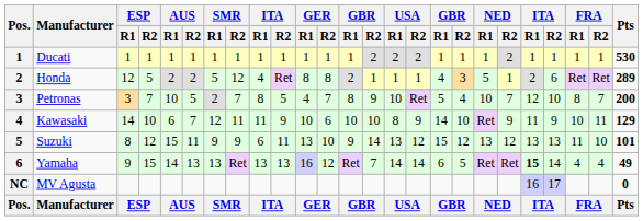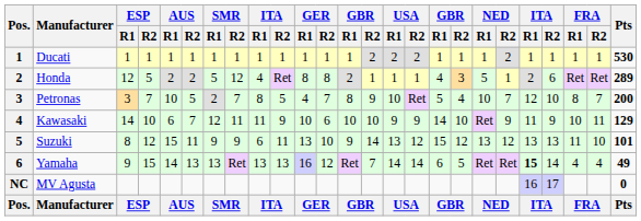 <table class="wikitable" style="font-size: 85%; text-align: center">
 <tr valign="top">
 <th valign="middle" rowspan=2>Pos.</th>
 <th valign="middle" rowspan=2>Manufacturer</th>
 <th colspan=2><a href='#'>ESP</a><br></th>
 <th colspan=2><a href='#'>AUS</a><br></th>
 <th colspan=2><a href='#'>SMR</a><br></th>
 <th colspan=2><a href='#'>ITA</a><br></th>
 <th colspan=2><a href='#'>GER</a><br></th>
 <th colspan=2><a href='#'>GBR</a><br></th>
 <th colspan=2><a href='#'>USA</a><br></th>
 <th colspan=2><a href='#'>GBR</a><br></th>
 <th colspan=2><a href='#'>NED</a><br></th>
 <th colspan=2><a href='#'>ITA</a><br></th>
 <th colspan=2><a href='#'>FRA</a><br></th>
 <th valign="middle" rowspan=2>Pts</th>
 </tr>
 <tr>
 <th>R1</th>
 <th>R2</th>
 <th>R1</th>
 <th>R2</th>
 <th>R1</th>
 <th>R2</th>
 <th>R1</th>
 <th>R2</th>
 <th>R1</th>
 <th>R2</th>
 <th>R1</th>
 <th>R2</th>
 <th>R1</th>
 <th>R2</th>
 <th>R1</th>
 <th>R2</th>
 <th>R1</th>
 <th>R2</th>
 <th>R1</th>
 <th>R2</th>
 <th>R1</th>
 <th>R2</th>
 </tr>
 <tr>
 <th>1</th>
 <td align="left"> <a href='#'>Ducati</a></td>
 <td style="background:#ffffbf;">1</td>
 <td style="background:#ffffbf;">1</td>
 <td style="background:#ffffbf;">1</td>
 <td style="background:#ffffbf;">1</td>
 <td style="background:#ffffbf;">1</td>
 <td style="background:#ffffbf;">1</td>
 <td style="background:#ffffbf;">1</td>
 <td style="background:#ffffbf;">1</td>
 <td style="background:#ffffbf;">1</td>
 <td style="background:#ffffbf;">1</td>
 <td style="background:#ffffbf;">1</td>
 <td style="background:#dfdfdf;">2</td>
 <td style="background:#dfdfdf;">2</td>
 <td style="background:#dfdfdf;">2</td>
 <td style="background:#ffffbf;">1</td>
 <td style="background:#ffffbf;">1</td>
 <td style="background:#ffffbf;">1</td>
 <td style="background:#dfdfdf;">2</td>
 <td style="background:#ffffbf;">1</td>
 <td style="background:#ffffbf;">1</td>
 <td style="background:#ffffbf;">1</td>
 <td style="background:#ffffbf;">1</td>
 <td><strong>530</strong></td>
 </tr>
 <tr>
 <th>2</th>
 <td align="left"> <a href='#'>Honda</a></td>
 <td style="background:#dfffdf;">12</td>
 <td style="background:#dfffdf;">5</td>
 <td style="background:#dfdfdf;">2</td>
 <td style="background:#dfdfdf;">2</td>
 <td style="background:#dfffdf;">5</td>
 <td style="background:#dfffdf;">12</td>
 <td style="background:#dfffdf;">4</td>
 <td style="background:#efcfff;">Ret</td>
 <td style="background:#dfffdf;">8</td>
 <td style="background:#dfffdf;">8</td>
 <td style="background:#dfdfdf;">2</td>
 <td style="background:#ffffbf;">1</td>
 <td style="background:#ffffbf;">1</td>
 <td style="background:#ffffbf;">1</td>
 <td style="background:#dfffdf;">4</td>
 <td style="background:#ffdf9f;">3</td>
 <td style="background:#dfffdf;">5</td>
 <td style="background:#ffffbf;">1</td>
 <td style="background:#dfdfdf;">2</td>
 <td style="background:#dfffdf;">6</td>
 <td style="background:#efcfff;">Ret</td>
 <td style="background:#efcfff;">Ret</td>
 <td><strong>289</strong></td>
 </tr>
 <tr>
 <th>3</th>
 <td align="left"> <a href='#'>Petronas</a></td>
 <td style="background:#ffdf9f;">3</td>
 <td style="background:#dfffdf;">7</td>
 <td style="background:#dfffdf;">10</td>
 <td style="background:#dfffdf;">5</td>
 <td style="background:#dfdfdf;">2</td>
 <td style="background:#dfffdf;">7</td>
 <td style="background:#dfffdf;">8</td>
 <td style="background:#dfffdf;">5</td>
 <td style="background:#dfffdf;">4</td>
 <td style="background:#dfffdf;">7</td>
 <td style="background:#dfffdf;">8</td>
 <td style="background:#dfffdf;">9</td>
 <td style="background:#dfffdf;">10</td>
 <td style="background:#efcfff;">Ret</td>
 <td style="background:#dfffdf;">5</td>
 <td style="background:#dfffdf;">4</td>
 <td style="background:#dfffdf;">10</td>
 <td style="background:#dfffdf;">7</td>
 <td style="background:#dfffdf;">12</td>
 <td style="background:#dfffdf;">10</td>
 <td style="background:#dfffdf;">8</td>
 <td style="background:#dfffdf;">7</td>
 <td><strong>200</strong></td>
 </tr>
 <tr>
 <th>4</th>
 <td align="left"> <a href='#'>Kawasaki</a></td>
 <td style="background:#dfffdf;">14</td>
 <td style="background:#dfffdf;">10</td>
 <td style="background:#dfffdf;">6</td>
 <td style="background:#dfffdf;">7</td>
 <td style="background:#dfffdf;">12</td>
 <td style="background:#dfffdf;">11</td>
 <td style="background:#dfffdf;">11</td>
 <td style="background:#dfffdf;">9</td>
 <td style="background:#dfffdf;">10</td>
 <td style="background:#dfffdf;">6</td>
 <td style="background:#dfffdf;">10</td>
 <td style="background:#dfffdf;">10</td>
-<td style="background:#dfffdf;">8</td>
+<td style="background:#dfffdf;">9</td>
 <td style="background:#dfffdf;">9</td>
 <td style="background:#dfffdf;">14</td>
 <td style="background:#dfffdf;">10</td>
 <td style="background:#efcfff;">Ret</td>
 <td style="background:#dfffdf;">9</td>
 <td style="background:#dfffdf;">11</td>
 <td style="background:#dfffdf;">9</td>
 <td style="background:#dfffdf;">10</td>
 <td style="background:#dfffdf;">11</td>
 <td><strong>129</strong></td>
 </tr>
 <tr>
 <th>5</th>
 <td align="left"> <a href='#'>Suzuki</a></td>
 <td style="background:#dfffdf;">8</td>
 <td style="background:#dfffdf;">12</td>
 <td style="background:#dfffdf;">15</td>
 <td style="background:#dfffdf;">11</td>
 <td style="background:#dfffdf;">9</td>
 <td style="background:#dfffdf;">9</td>
 <td style="background:#dfffdf;">6</td>
 <td style="background:#dfffdf;">11</td>
 <td style="background:#dfffdf;">13</td>
 <td style="background:#dfffdf;">10</td>
 <td style="background:#dfffdf;">9</td>
 <td style="background:#dfffdf;">14</td>
 <td style="background:#dfffdf;">13</td>
 <td style="background:#dfffdf;">12</td>
 <td style="background:#dfffdf;">15</td>
 <td style="background:#dfffdf;">12</td>
 <td style="background:#dfffdf;">13</td>
 <td style="background:#dfffdf;">12</td>
 <td style="background:#dfffdf;">13</td>
 <td style="background:#dfffdf;">13</td>
 <td style="background:#dfffdf;">11</td>
 <td style="background:#dfffdf;">10</td>
 <td><strong>101</strong></td>
 </tr>
 <tr>
 <th>6</th>
 <td align="left"> <a href='#'>Yamaha</a></td>
 <td style="background:#dfffdf;">9</td>
 <td style="background:#dfffdf;">15</td>
 <td style="background:#dfffdf;">14</td>
 <td style="background:#dfffdf;">13</td>
 <td style="background:#dfffdf;">13</td>
 <td style="background:#efcfff;">Ret</td>
 <td style="background:#dfffdf;">13</td>
 <td style="background:#dfffdf;">13</td>
 <td style="background:#cfcfff;">16</td>
 <td style="background:#dfffdf;">12</td>
 <td style="background:#efcfff;">Ret</td>
 <td style="background:#dfffdf;">7</td>
 <td style="background:#dfffdf;">14</td>
 <td style="background:#dfffdf;">14</td>
 <td style="background:#dfffdf;">6</td>
 <td style="background:#dfffdf;">5</td>
 <td style="background:#efcfff;">Ret</td>
 <td style="background:#efcfff;">Ret</td>
 <td style="background:#dfffdf;"><strong>15</strong></td>
 <td style="background:#dfffdf;">14</td>
 <td style="background:#dfffdf;">4</td>
 <td style="background:#dfffdf;">4</td>
 <td><strong>49</strong></td>
 </tr>
 <tr>
 <th>NC</th>
 <td align="left"> <a href='#'>MV Agusta</a></td>
 <td></td>
 <td></td>
 <td></td>
 <td></td>
 <td></td>
 <td></td>
 <td></td>
 <td></td>
 <td></td>
 <td></td>
 <td></td>
 <td></td>
 <td></td>
 <td></td>
 <td></td>
 <td></td>
 <td></td>
 <td></td>
 <td style="background:#cfcfff;">16</td>
 <td style="background:#cfcfff;">17</td>
 <td></td>
 <td></td>
 <td><strong>0</strong></td>
 </tr>
 <tr valign="top">
 <th valign="middle">Pos.</th>
 <th valign="middle">Manufacturer</th>
 <th colspan=2><a href='#'>ESP</a><br></th>
 <th colspan=2><a href='#'>AUS</a><br></th>
 <th colspan=2><a href='#'>SMR</a><br></th>
 <th colspan=2><a href='#'>ITA</a><br></th>
 <th colspan=2><a href='#'>GER</a><br></th>
 <th colspan=2><a href='#'>GBR</a><br></th>
 <th colspan=2><a href='#'>USA</a><br></th>
 <th colspan=2><a href='#'>GBR</a><br></th>
 <th colspan=2><a href='#'>NED</a><br></th>
 <th colspan=2><a href='#'>ITA</a><br></th>
 <th colspan=2><a href='#'>FRA</a><br></th>
 <th valign="middle">Pts</th>
 </tr>
 </table>
